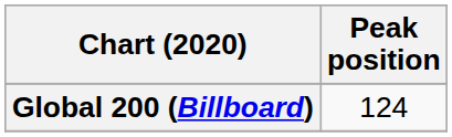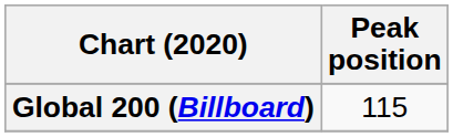 <table class="wikitable sortable plainrowheaders" style="text-align:center">
 <tr>
 <th scope="col">Chart (2020)</th>
 <th scope="col">Peak<br>position</th>
 </tr>
 <tr>
 </tr>
 <tr>
 </tr>
 <tr>
 </tr>
 <tr>
 <th scope="row">Global 200 (<em><a href='#'>Billboard</a></em>)</th>
-<td>124</td>
+<td>115</td>
 </tr>
 <tr>
 </tr>
 </table>
